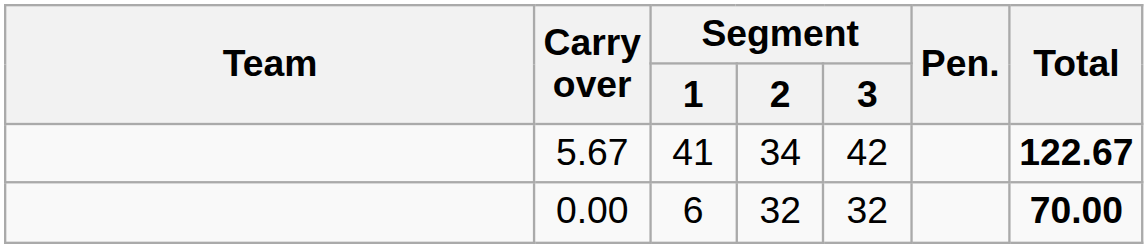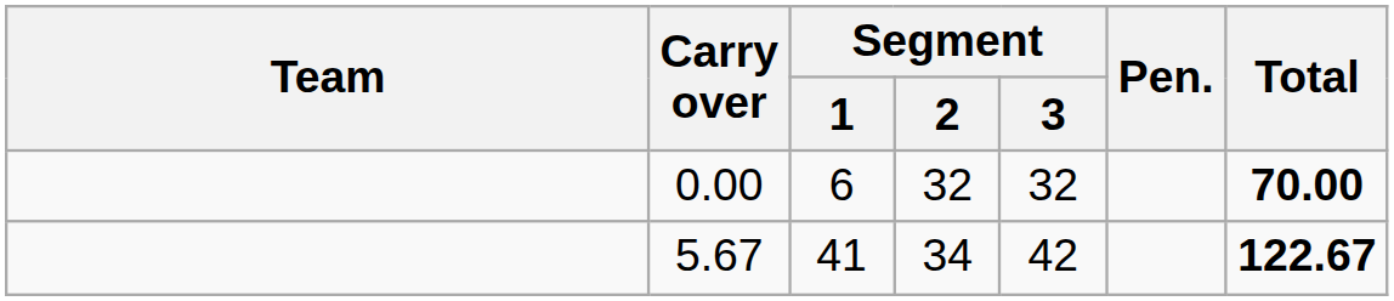 <table class=wikitable style="text-align:center">
 <tr>
 <th rowspan="2" width=220>Team</th>
 <th rowspan=2 width=40>Carry over</th>
 <th colspan=3>Segment</th>
 <th rowspan=2 width=35>Pen.</th>
 <th rowspan=2 width=50>Total</th>
 </tr>
 <tr>
 <th width=30>1</th>
 <th width=30>2</th>
 <th width=30>3</th>
 </tr>
 <tr>
+<td align=left></td>
+<td>0.00</td>
+<td>6</td>
+<td>32</td>
+<td>32</td>
+<td></td>
+<td><strong>70.00</strong></td>
+</tr>
+<tr>
 <td align=left><strong></strong></td>
 <td>5.67</td>
 <td>41</td>
 <td>34</td>
 <td>42</td>
 <td></td>
 <td><strong>122.67</strong></td>
 </tr>
-<tr>
-<td align=left></td>
-<td>0.00</td>
-<td>6</td>
-<td>32</td>
-<td>32</td>
-<td></td>
-<td><strong>70.00</strong></td>
-</tr>
 </table>
